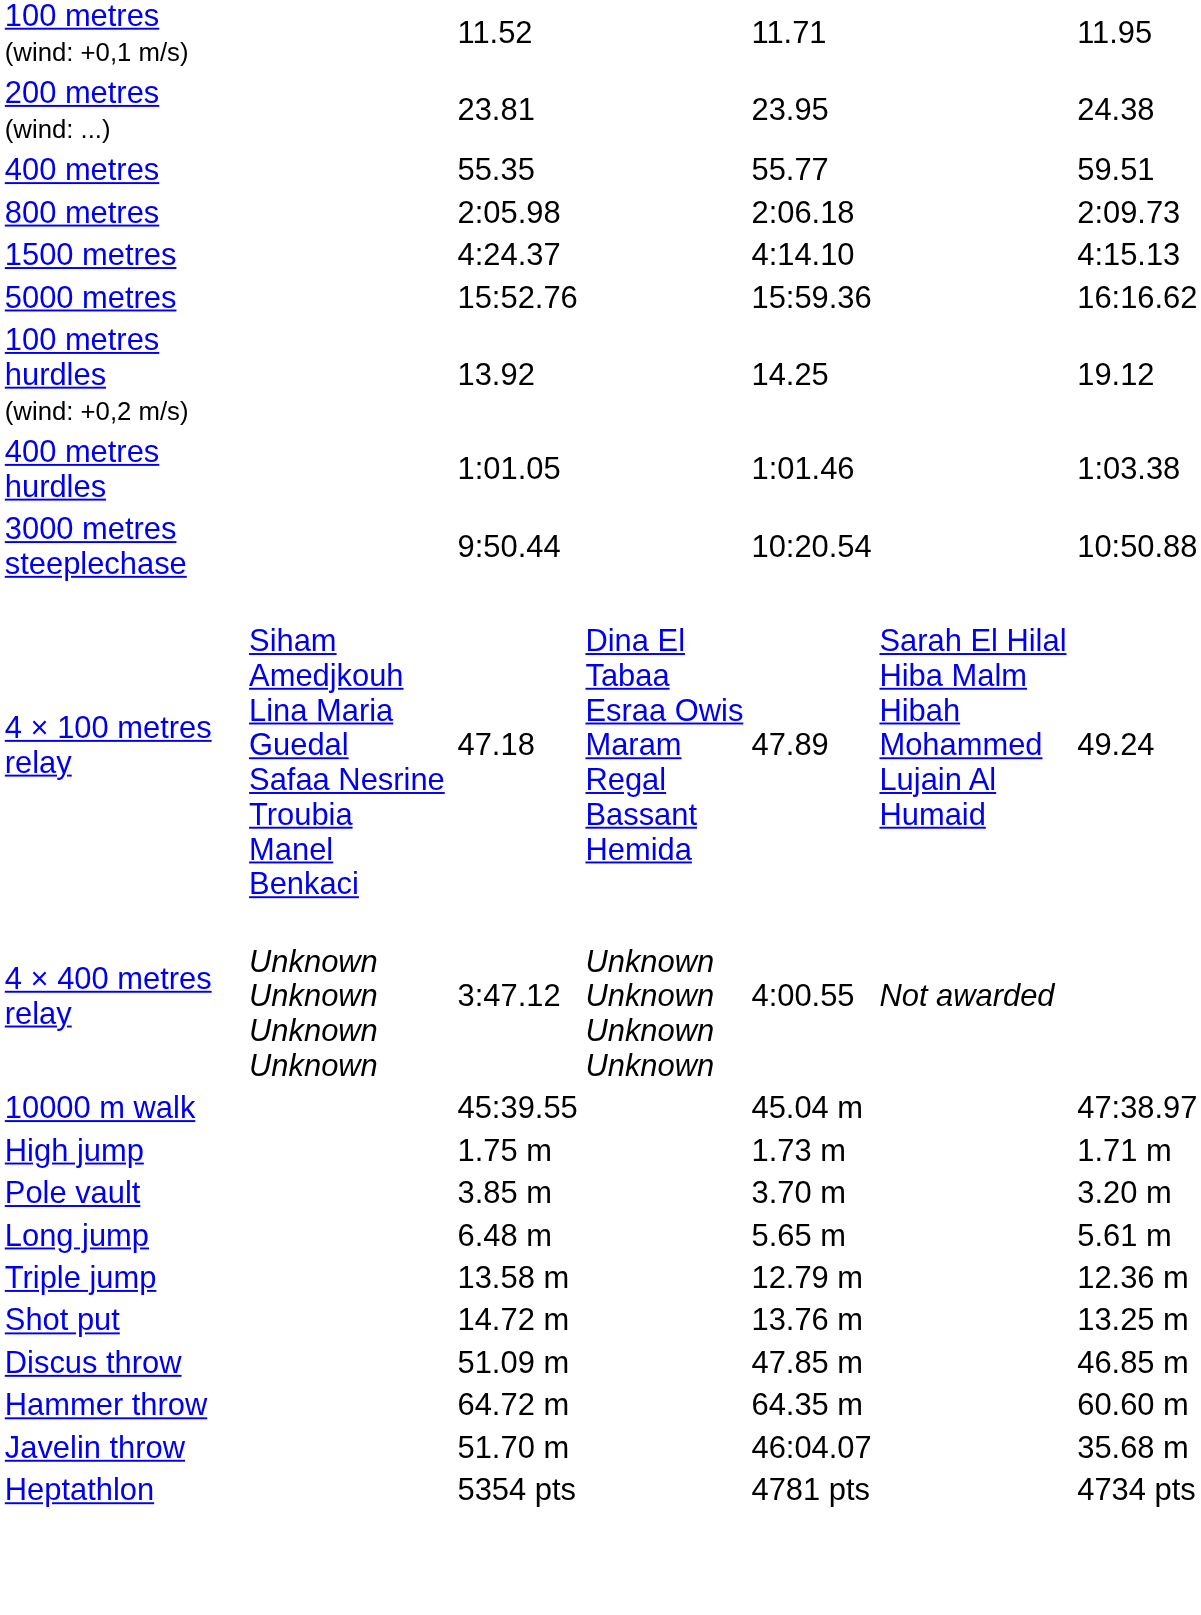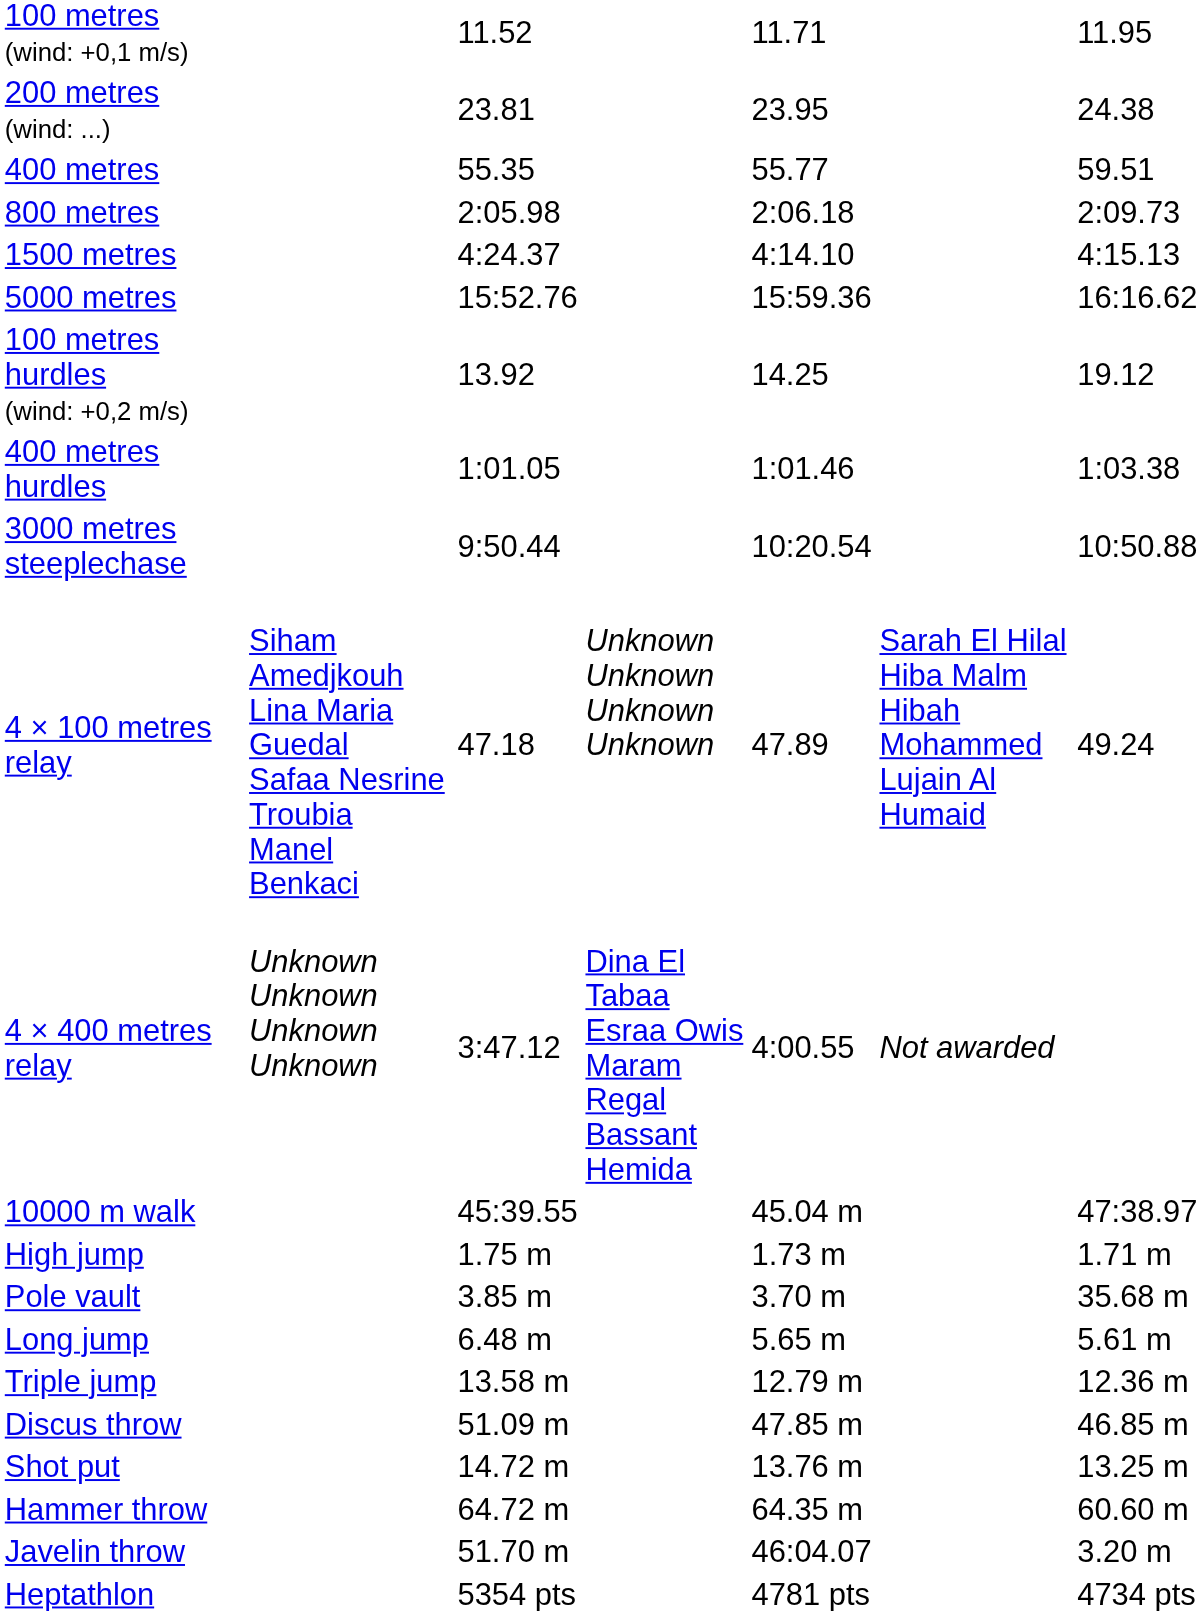 <table>
 <tr>
 <td align=left><a href='#'>100 metres</a><br><small>(wind: +0,1 m/s)</small></td>
 <td></td>
 <td>11.52</td>
 <td></td>
 <td>11.71</td>
 <td></td>
 <td>11.95</td>
 </tr>
 <tr>
 <td align=left><a href='#'>200 metres</a><br><small>(wind: ...)</small></td>
 <td></td>
 <td>23.81</td>
 <td></td>
 <td>23.95</td>
 <td></td>
 <td>24.38</td>
 </tr>
 <tr>
 <td align=left><a href='#'>400 metres</a></td>
 <td></td>
 <td>55.35</td>
 <td></td>
 <td>55.77</td>
 <td></td>
 <td>59.51</td>
 </tr>
 <tr>
 <td align=left><a href='#'>800 metres</a></td>
 <td></td>
 <td>2:05.98</td>
 <td></td>
 <td>2:06.18</td>
 <td></td>
 <td>2:09.73</td>
 </tr>
 <tr>
 <td align=left><a href='#'>1500 metres</a></td>
 <td></td>
 <td>4:24.37</td>
 <td></td>
 <td>4:14.10</td>
 <td></td>
 <td>4:15.13</td>
 </tr>
 <tr>
 <td align=left><a href='#'>5000 metres</a></td>
 <td></td>
 <td>15:52.76</td>
 <td></td>
 <td>15:59.36</td>
 <td></td>
 <td>16:16.62</td>
 </tr>
 <tr>
 <td align=left><a href='#'>100 metres hurdles</a><br><small>(wind: +0,2 m/s)</small></td>
 <td></td>
 <td>13.92</td>
 <td></td>
 <td>14.25</td>
 <td></td>
 <td>19.12</td>
 </tr>
 <tr>
 <td align=left><a href='#'>400 metres hurdles</a></td>
 <td></td>
 <td>1:01.05</td>
 <td></td>
 <td>1:01.46</td>
 <td></td>
 <td>1:03.38</td>
 </tr>
 <tr>
 <td align=left><a href='#'>3000 metres steeplechase</a></td>
 <td></td>
 <td>9:50.44</td>
 <td></td>
 <td>10:20.54</td>
 <td></td>
 <td>10:50.88</td>
 </tr>
 <tr>
 <td align=left><a href='#'>4 × 100 metres relay</a></td>
 <td valign="top"><br><a href='#'>Siham Amedjkouh</a><br><a href='#'>Lina Maria Guedal</a><br><a href='#'>Safaa Nesrine Troubia</a><br><a href='#'>Manel Benkaci</a></td>
 <td>47.18</td>
-<td valign="top"><br><a href='#'>Dina El Tabaa</a><br><a href='#'>Esraa Owis</a><br><a href='#'>Maram Regal</a><br><a href='#'>Bassant Hemida</a></td>
+<td valign="top"><br><em>Unknown</em><br><em>Unknown</em><br><em>Unknown</em><br><em>Unknown</em></td>
 <td>47.89</td>
 <td valign="top"><br><a href='#'>Sarah El Hilal</a><br><a href='#'>Hiba Malm</a><br><a href='#'>Hibah Mohammed</a><br><a href='#'>Lujain Al Humaid</a></td>
 <td>49.24</td>
 </tr>
 <tr>
 <td align=left><a href='#'>4 × 400 metres relay</a></td>
 <td valign="top"><br><em>Unknown</em><br><em>Unknown</em><br><em>Unknown</em><br><em>Unknown</em></td>
 <td>3:47.12</td>
-<td valign="top"><br><em>Unknown</em><br><em>Unknown</em><br><em>Unknown</em><br><em>Unknown</em></td>
+<td valign="top"><br><a href='#'>Dina El Tabaa</a><br><a href='#'>Esraa Owis</a><br><a href='#'>Maram Regal</a><br><a href='#'>Bassant Hemida</a></td>
 <td>4:00.55</td>
 <td colspan=2><em>Not awarded</em></td>
 </tr>
 <tr>
 <td align=left><a href='#'>10000 m walk</a></td>
 <td></td>
 <td>45:39.55 </td>
 <td></td>
 <td>45.04 m</td>
 <td></td>
 <td>47:38.97</td>
 </tr>
 <tr>
 <td align=left><a href='#'>High jump</a></td>
 <td></td>
 <td>1.75 m</td>
 <td></td>
 <td>1.73 m</td>
 <td></td>
 <td>1.71 m</td>
 </tr>
 <tr>
 <td align=left><a href='#'>Pole vault</a></td>
 <td></td>
 <td>3.85 m</td>
 <td></td>
 <td>3.70 m</td>
 <td></td>
-<td>3.20 m</td>
+<td>35.68 m</td>
 </tr>
 <tr>
 <td align=left><a href='#'>Long jump</a></td>
 <td></td>
 <td>6.48 m</td>
 <td></td>
 <td>5.65 m</td>
 <td></td>
 <td>5.61 m</td>
 </tr>
 <tr>
 <td align=left><a href='#'>Triple jump</a></td>
 <td></td>
 <td>13.58 m</td>
 <td></td>
 <td>12.79 m</td>
 <td></td>
 <td>12.36 m</td>
 </tr>
 <tr>
+<td align=left><a href='#'>Discus throw</a></td>
+<td></td>
+<td>51.09 m</td>
+<td></td>
+<td>47.85 m</td>
+<td></td>
+<td>46.85 m</td>
+</tr>
+<tr>
 <td align=left><a href='#'>Shot put</a></td>
 <td></td>
 <td>14.72 m</td>
 <td></td>
 <td>13.76 m</td>
 <td></td>
 <td>13.25 m</td>
-</tr>
-<tr>
-<td align=left><a href='#'>Discus throw</a></td>
-<td></td>
-<td>51.09 m</td>
-<td></td>
-<td>47.85 m</td>
-<td></td>
-<td>46.85 m</td>
 </tr>
 <tr>
 <td align=left><a href='#'>Hammer throw</a></td>
 <td></td>
 <td>64.72 m</td>
 <td></td>
 <td>64.35 m</td>
 <td></td>
 <td>60.60 m</td>
 </tr>
 <tr>
 <td align=left><a href='#'>Javelin throw</a></td>
 <td></td>
 <td>51.70 m</td>
 <td></td>
 <td>46:04.07</td>
 <td></td>
-<td>35.68 m</td>
+<td>3.20 m</td>
 </tr>
 <tr>
 <td align=left><a href='#'>Heptathlon</a></td>
 <td></td>
 <td>5354 pts</td>
 <td></td>
 <td>4781 pts</td>
 <td></td>
 <td>4734 pts</td>
 </tr>
 </table>
